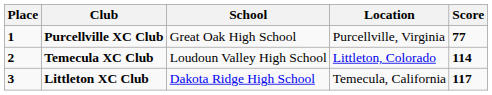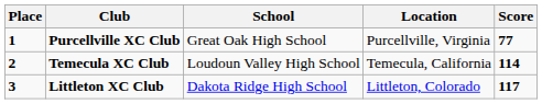 <table class="wikitable">
 <tr>
 <th>Place</th>
 <th>Club</th>
 <th>School</th>
 <th>Location</th>
 <th>Score</th>
 </tr>
 <tr>
 <td><strong>1</strong></td>
 <td><strong> Purcellville XC Club </strong></td>
 <td>Great Oak High School</td>
 <td>Purcellville, Virginia</td>
 <td><strong> 77 </strong></td>
 </tr>
 <tr>
 <td><strong>2</strong></td>
 <td><strong> Temecula XC Club </strong></td>
 <td>Loudoun Valley High School</td>
-<td><a href='#'>Littleton, Colorado</a></td>
+<td>Temecula, California</td>
 <td><strong> 114 </strong></td>
 </tr>
 <tr>
 <td><strong>3</strong></td>
 <td><strong> Littleton XC Club </strong></td>
 <td><a href='#'>Dakota Ridge High School</a></td>
-<td>Temecula, California</td>
+<td><a href='#'>Littleton, Colorado</a></td>
 <td><strong> 117 </strong></td>
 </tr>
 </table>
